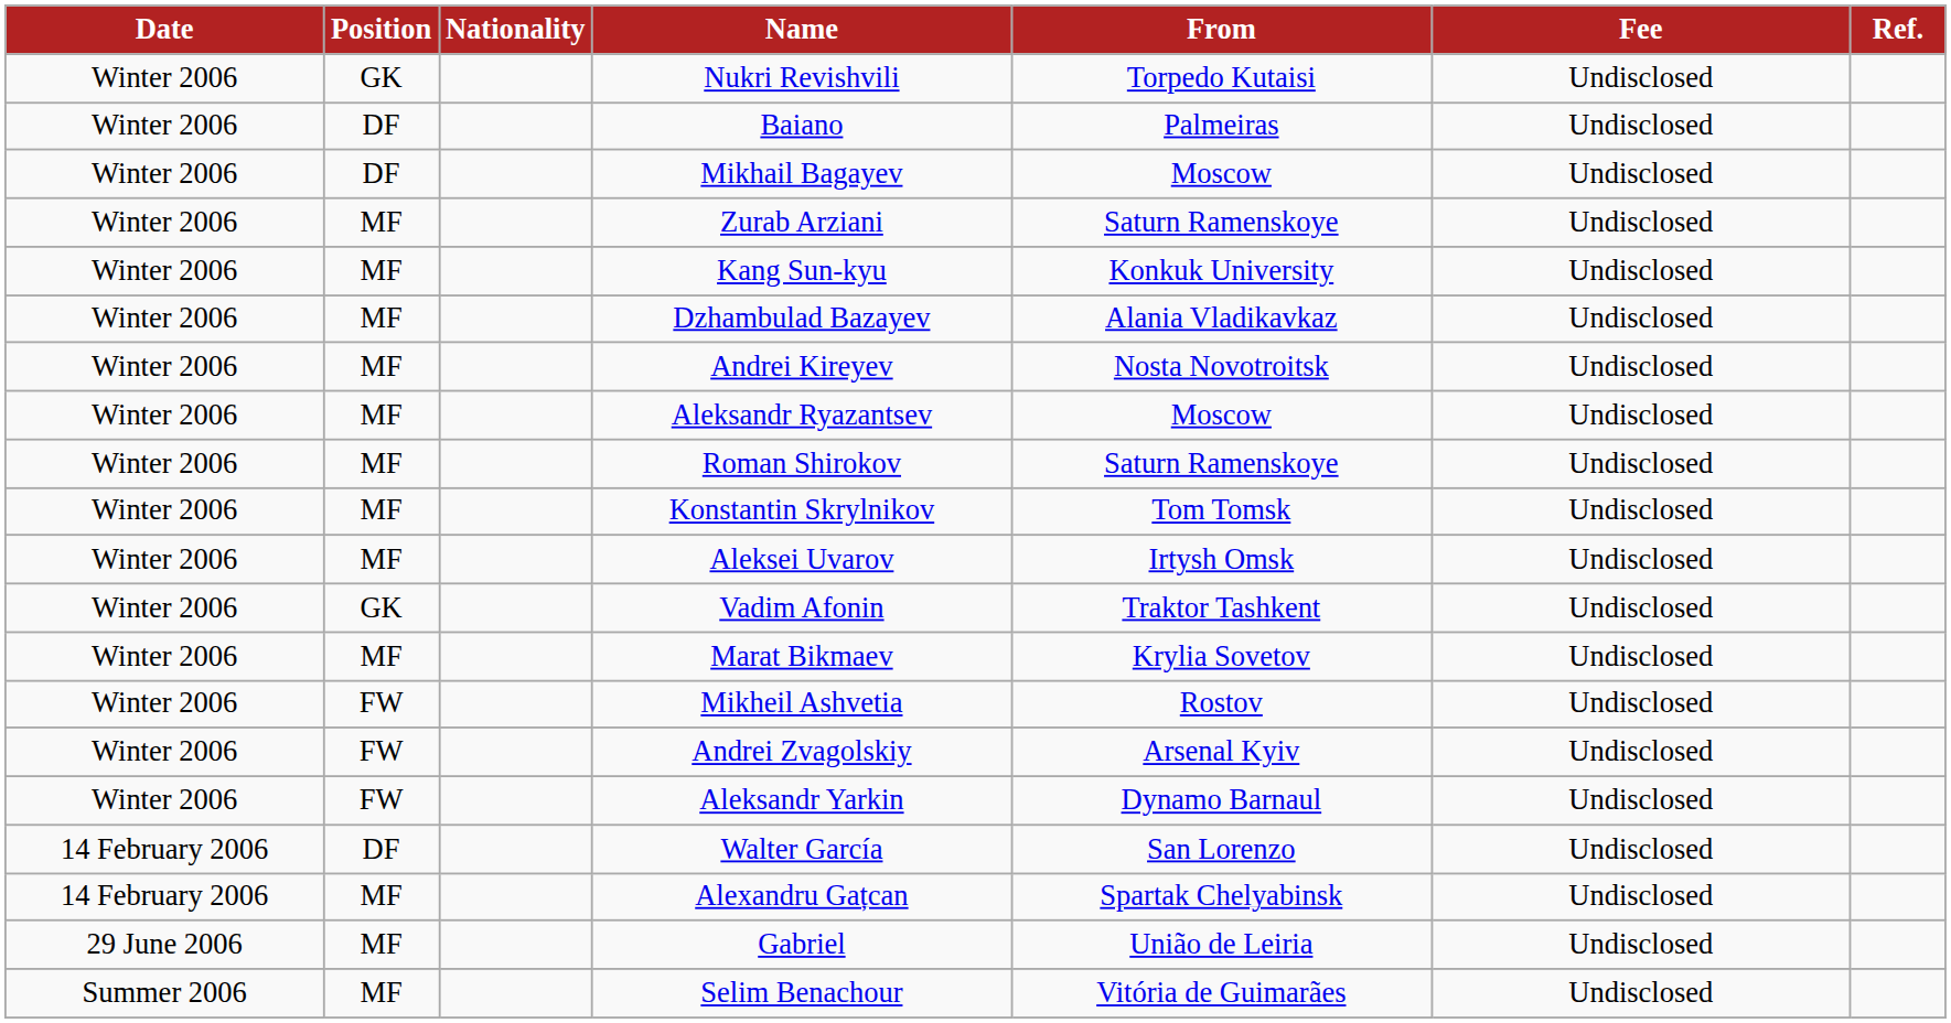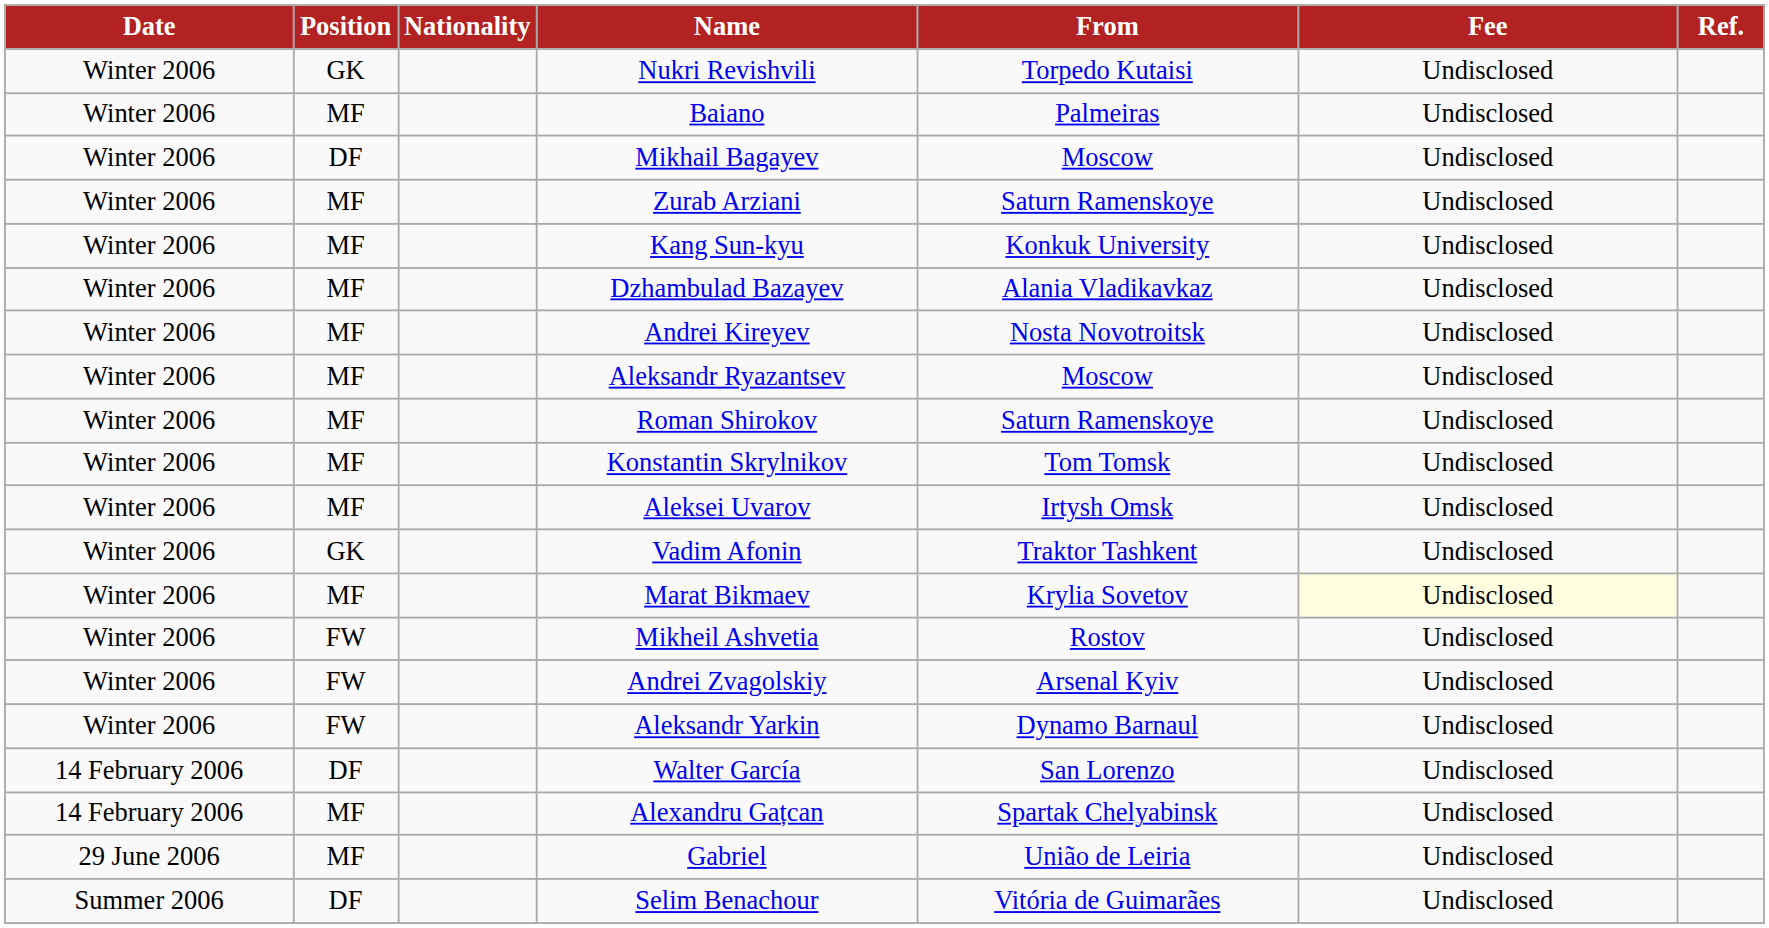 <table class="wikitable"  style="text-align:center; font-size:90%; ">
 <tr>
 <th style="background:#B22222; color:white; width:150px;">Date</th>
 <th style="background:#B22222; color:white; width:50px;">Position</th>
 <th style="background:#B22222; color:white; width:50px;">Nationality</th>
 <th style="background:#B22222; color:white; width:200px;">Name</th>
 <th style="background:#B22222; color:white; width:200px;">From</th>
 <th style="background:#B22222; color:white; width:200px;">Fee</th>
 <th style="background:#B22222; color:white; width:40px;">Ref.</th>
 </tr>
 <tr>
 <td>Winter 2006</td>
 <td>GK</td>
 <td></td>
 <td><a href='#'>Nukri Revishvili</a></td>
 <td><a href='#'>Torpedo Kutaisi</a></td>
 <td>Undisclosed</td>
 <td></td>
 </tr>
 <tr>
 <td>Winter 2006</td>
-<td>DF</td>
+<td>MF</td>
 <td></td>
 <td><a href='#'>Baiano</a></td>
 <td><a href='#'>Palmeiras</a></td>
 <td>Undisclosed</td>
 <td></td>
 </tr>
 <tr>
 <td>Winter 2006</td>
 <td>DF</td>
 <td></td>
 <td><a href='#'>Mikhail Bagayev</a></td>
 <td><a href='#'>Moscow</a></td>
 <td>Undisclosed</td>
 <td></td>
 </tr>
 <tr>
 <td>Winter 2006</td>
 <td>MF</td>
 <td></td>
 <td><a href='#'>Zurab Arziani</a></td>
 <td><a href='#'>Saturn Ramenskoye</a></td>
 <td>Undisclosed</td>
 <td></td>
 </tr>
 <tr>
 <td>Winter 2006</td>
 <td>MF</td>
 <td></td>
 <td><a href='#'>Kang Sun-kyu</a></td>
 <td><a href='#'>Konkuk University</a></td>
 <td>Undisclosed</td>
 <td></td>
 </tr>
 <tr>
 <td>Winter 2006</td>
 <td>MF</td>
 <td></td>
 <td><a href='#'>Dzhambulad Bazayev</a></td>
 <td><a href='#'>Alania Vladikavkaz</a></td>
 <td>Undisclosed</td>
 <td></td>
 </tr>
 <tr>
 <td>Winter 2006</td>
 <td>MF</td>
 <td></td>
 <td><a href='#'>Andrei Kireyev</a></td>
 <td><a href='#'>Nosta Novotroitsk</a></td>
 <td>Undisclosed</td>
 <td></td>
 </tr>
 <tr>
 <td>Winter 2006</td>
 <td>MF</td>
 <td></td>
 <td><a href='#'>Aleksandr Ryazantsev</a></td>
 <td><a href='#'>Moscow</a></td>
 <td>Undisclosed</td>
 <td></td>
 </tr>
 <tr>
 <td>Winter 2006</td>
 <td>MF</td>
 <td></td>
 <td><a href='#'>Roman Shirokov</a></td>
 <td><a href='#'>Saturn Ramenskoye</a></td>
 <td>Undisclosed</td>
 <td></td>
 </tr>
 <tr>
 <td>Winter 2006</td>
 <td>MF</td>
 <td></td>
 <td><a href='#'>Konstantin Skrylnikov</a></td>
 <td><a href='#'>Tom Tomsk</a></td>
 <td>Undisclosed</td>
 <td></td>
 </tr>
 <tr>
 <td>Winter 2006</td>
 <td>MF</td>
 <td></td>
 <td><a href='#'>Aleksei Uvarov</a></td>
 <td><a href='#'>Irtysh Omsk</a></td>
 <td>Undisclosed</td>
 <td></td>
 </tr>
 <tr>
 <td>Winter 2006</td>
 <td>GK</td>
 <td></td>
 <td><a href='#'>Vadim Afonin</a></td>
 <td><a href='#'>Traktor Tashkent</a></td>
 <td>Undisclosed</td>
 <td></td>
 </tr>
 <tr>
 <td>Winter 2006</td>
 <td>MF</td>
 <td></td>
 <td><a href='#'>Marat Bikmaev</a></td>
 <td><a href='#'>Krylia Sovetov</a></td>
-<td>Undisclosed</td>
+<td style="background: lightyellow;">Undisclosed</td>
 <td></td>
 </tr>
 <tr>
 <td>Winter 2006</td>
 <td>FW</td>
 <td></td>
 <td><a href='#'>Mikheil Ashvetia</a></td>
 <td><a href='#'>Rostov</a></td>
 <td>Undisclosed</td>
 <td></td>
 </tr>
 <tr>
 <td>Winter 2006</td>
 <td>FW</td>
 <td></td>
 <td><a href='#'>Andrei Zvagolskiy</a></td>
 <td><a href='#'>Arsenal Kyiv</a></td>
 <td>Undisclosed</td>
 <td></td>
 </tr>
 <tr>
 <td>Winter 2006</td>
 <td>FW</td>
 <td></td>
 <td><a href='#'>Aleksandr Yarkin</a></td>
 <td><a href='#'>Dynamo Barnaul</a></td>
 <td>Undisclosed</td>
 <td></td>
 </tr>
 <tr>
 <td>14 February 2006</td>
 <td>DF</td>
 <td></td>
 <td><a href='#'>Walter García</a></td>
 <td><a href='#'>San Lorenzo</a></td>
 <td>Undisclosed</td>
 <td></td>
 </tr>
 <tr>
 <td>14 February 2006</td>
 <td>MF</td>
 <td></td>
 <td><a href='#'>Alexandru Gațcan</a></td>
 <td><a href='#'>Spartak Chelyabinsk</a></td>
 <td>Undisclosed</td>
 <td></td>
 </tr>
 <tr>
 <td>29 June 2006</td>
 <td>MF</td>
 <td></td>
 <td><a href='#'>Gabriel</a></td>
 <td><a href='#'>União de Leiria</a></td>
 <td>Undisclosed</td>
 <td></td>
 </tr>
 <tr>
 <td>Summer 2006</td>
-<td>MF</td>
+<td>DF</td>
 <td></td>
 <td><a href='#'>Selim Benachour</a></td>
 <td><a href='#'>Vitória de Guimarães</a></td>
 <td>Undisclosed</td>
 <td></td>
 </tr>
 </table>
